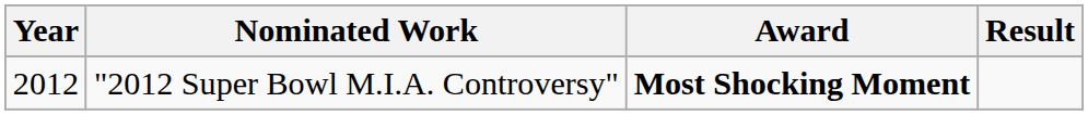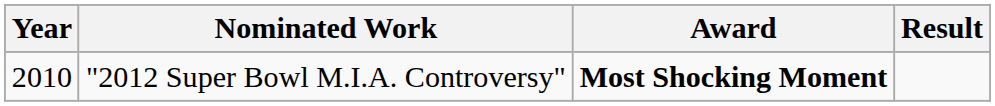 <table class="wikitable">
 <tr>
 <th>Year</th>
 <th>Nominated Work</th>
 <th>Award</th>
 <th>Result</th>
 </tr>
 <tr>
-<td>2012</td>
+<td>2010</td>
 <td>"2012 Super Bowl M.I.A. Controversy"</td>
 <td><strong>Most Shocking Moment</strong></td>
 <td></td>
 </tr>
 </table>
